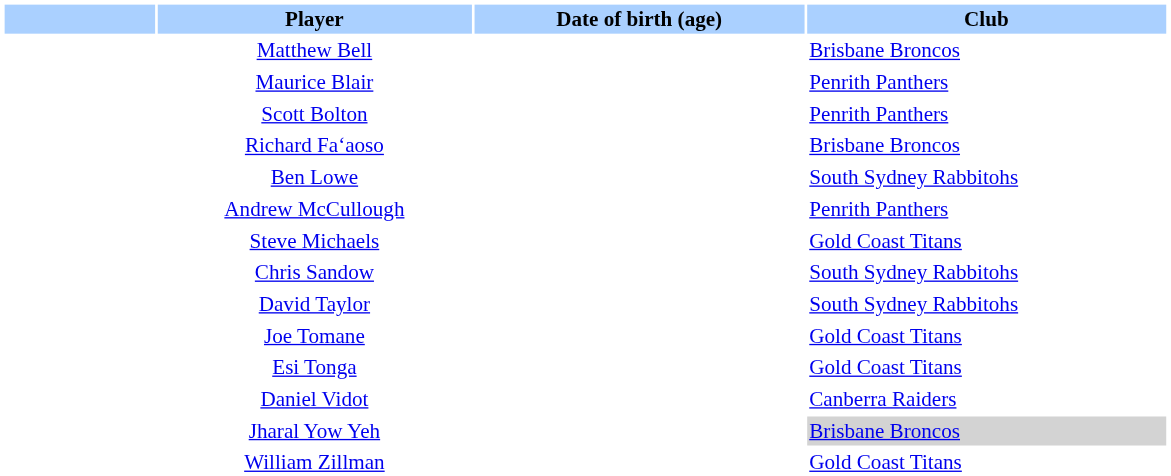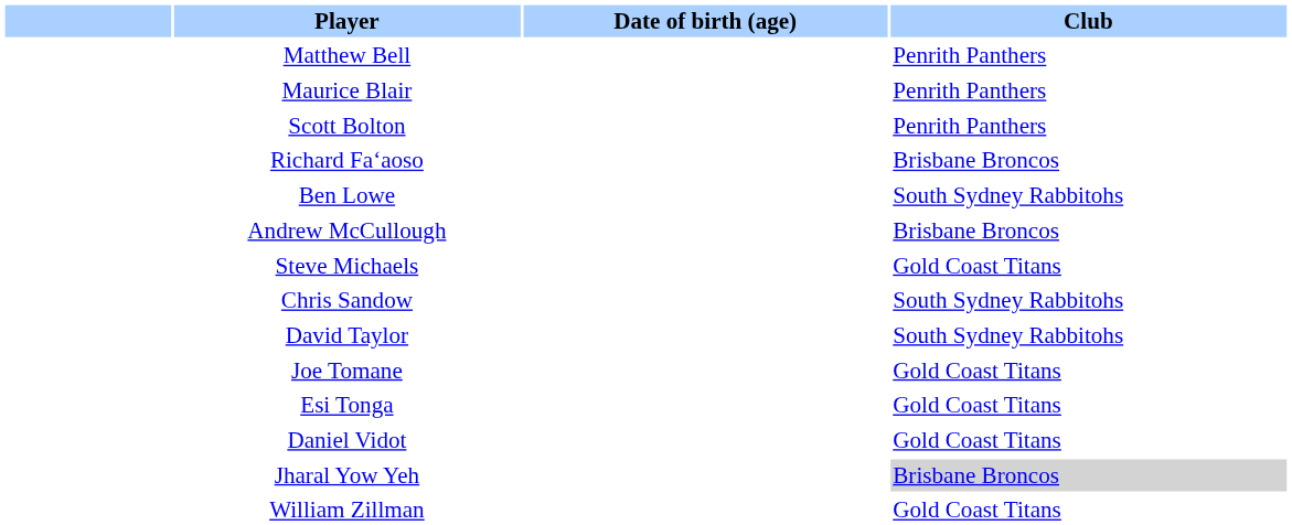 <table class="sortable" border="0" cellspacing="2" cellpadding="2" style="width:100%;">
 <tr style="background:#AAD0FF">
 <th width=10%></th>
 <th width=21%>Player</th>
 <th width=22%>Date of birth (age)</th>
 <th width=24%>Club</th>
 </tr>
 <tr>
 <td style="text-align:center;"></td>
 <td style="text-align:center;"><a href='#'>Matthew Bell</a></td>
 <td style="text-align:center;"></td>
-<td> <a href='#'>Brisbane Broncos</a></td>
+<td> <a href='#'>Penrith Panthers</a></td>
 </tr>
 <tr>
 <td style="text-align:center;"></td>
 <td style="text-align:center;"><a href='#'>Maurice Blair</a></td>
 <td style="text-align:center;"></td>
 <td> <a href='#'>Penrith Panthers</a></td>
 </tr>
 <tr>
 <td style="text-align:center;"></td>
 <td style="text-align:center;"><a href='#'>Scott Bolton</a></td>
 <td style="text-align:center;"></td>
 <td> <a href='#'>Penrith Panthers</a></td>
 </tr>
 <tr>
 <td style="text-align:center;"></td>
 <td style="text-align:center;"><a href='#'>Richard Faʻaoso</a></td>
 <td style="text-align:center;"></td>
 <td> <a href='#'>Brisbane Broncos</a></td>
 </tr>
 <tr>
 <td style="text-align:center;"></td>
 <td style="text-align:center;"><a href='#'>Ben Lowe</a></td>
 <td style="text-align:center;"></td>
 <td> <a href='#'>South Sydney Rabbitohs</a></td>
 </tr>
 <tr>
 <td style="text-align:center;"></td>
 <td style="text-align:center;"><a href='#'>Andrew McCullough</a></td>
 <td style="text-align:center;"></td>
-<td> <a href='#'>Penrith Panthers</a></td>
+<td> <a href='#'>Brisbane Broncos</a></td>
 </tr>
 <tr>
 <td style="text-align:center;"></td>
 <td style="text-align:center;"><a href='#'>Steve Michaels</a></td>
 <td style="text-align:center;"></td>
 <td> <a href='#'>Gold Coast Titans</a></td>
 </tr>
 <tr>
 <td style="text-align:center;"></td>
 <td style="text-align:center;"><a href='#'>Chris Sandow</a></td>
 <td style="text-align:center;"></td>
 <td> <a href='#'>South Sydney Rabbitohs</a></td>
 </tr>
 <tr>
 <td style="text-align:center;"></td>
 <td style="text-align:center;"><a href='#'>David Taylor</a></td>
 <td style="text-align:center;"></td>
 <td> <a href='#'>South Sydney Rabbitohs</a></td>
 </tr>
 <tr>
 <td style="text-align:center;"></td>
 <td style="text-align:center;"><a href='#'>Joe Tomane</a></td>
 <td style="text-align:center;"></td>
 <td> <a href='#'>Gold Coast Titans</a></td>
 </tr>
 <tr>
 <td style="text-align:center;"></td>
 <td style="text-align:center;"><a href='#'>Esi Tonga</a></td>
 <td style="text-align:center;"></td>
 <td> <a href='#'>Gold Coast Titans</a></td>
 </tr>
 <tr>
 <td style="text-align:center;"></td>
 <td style="text-align:center;"><a href='#'>Daniel Vidot</a></td>
 <td style="text-align:center;"></td>
-<td> <a href='#'>Canberra Raiders</a></td>
+<td> <a href='#'>Gold Coast Titans</a></td>
 </tr>
 <tr>
 <td style="text-align:center;"></td>
 <td style="text-align:center;"><a href='#'>Jharal Yow Yeh</a></td>
 <td style="text-align:center;"></td>
 <td style="background: lightgrey;"> <a href='#'>Brisbane Broncos</a></td>
 </tr>
 <tr>
 <td style="text-align:center;"></td>
 <td style="text-align:center;"><a href='#'>William Zillman</a></td>
 <td style="text-align:center;"></td>
 <td> <a href='#'>Gold Coast Titans</a></td>
 </tr>
 </table>
